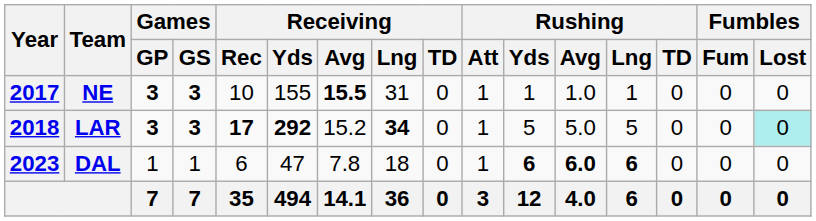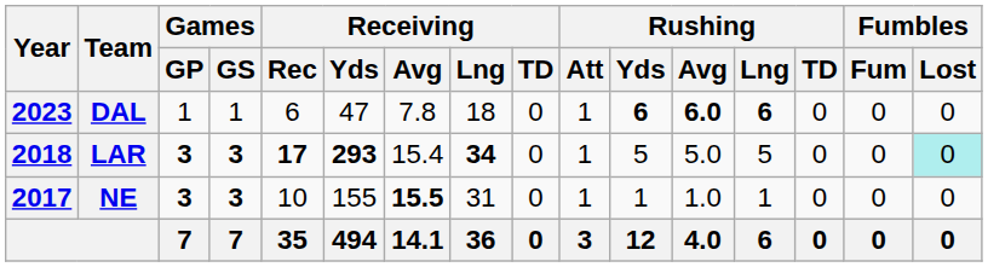 <table class="wikitable" style="text-align: center;">
 <tr>
 <th rowspan="2">Year</th>
 <th rowspan="2">Team</th>
 <th colspan="2">Games</th>
 <th colspan="5">Receiving</th>
 <th colspan="5">Rushing</th>
 <th colspan="2">Fumbles</th>
 </tr>
 <tr>
 <th>GP</th>
 <th>GS</th>
 <th>Rec</th>
 <th>Yds</th>
 <th>Avg</th>
 <th>Lng</th>
 <th>TD</th>
 <th>Att</th>
 <th>Yds</th>
 <th>Avg</th>
 <th>Lng</th>
 <th>TD</th>
 <th>Fum</th>
 <th>Lost</th>
 </tr>
 <tr>
+<th><a href='#'>2023</a></th>
+<th><a href='#'>DAL</a></th>
+<td>1</td>
+<td>1</td>
+<td>6</td>
+<td>47</td>
+<td>7.8</td>
+<td>18</td>
+<td>0</td>
+<td>1</td>
+<td><strong>6</strong></td>
+<td><strong>6.0</strong></td>
+<td><strong>6</strong></td>
+<td>0</td>
+<td>0</td>
+<td>0</td>
+</tr>
+<tr>
+<th><a href='#'>2018</a></th>
+<th><a href='#'>LAR</a></th>
+<td><strong>3</strong></td>
+<td><strong>3</strong></td>
+<td><strong>17</strong></td>
+<td><strong>293</strong></td>
+<td>15.4</td>
+<td><strong>34</strong></td>
+<td>0</td>
+<td>1</td>
+<td>5</td>
+<td>5.0</td>
+<td>5</td>
+<td>0</td>
+<td>0</td>
+<td style="background: paleturquoise;">0</td>
+</tr>
+<tr>
 <th><a href='#'>2017</a></th>
 <th><a href='#'>NE</a></th>
 <td><strong>3</strong></td>
 <td><strong>3</strong></td>
 <td>10</td>
 <td>155</td>
 <td><strong>15.5</strong></td>
 <td>31</td>
 <td>0</td>
 <td>1</td>
 <td>1</td>
 <td>1.0</td>
 <td>1</td>
-<td>0</td>
-<td>0</td>
-<td>0</td>
-</tr>
-<tr>
-<th><a href='#'>2018</a></th>
-<th><a href='#'>LAR</a></th>
-<td><strong>3</strong></td>
-<td><strong>3</strong></td>
-<td><strong>17</strong></td>
-<td><strong>292</strong></td>
-<td>15.2</td>
-<td><strong>34</strong></td>
-<td>0</td>
-<td>1</td>
-<td>5</td>
-<td>5.0</td>
-<td>5</td>
-<td>0</td>
-<td>0</td>
-<td style="background: paleturquoise;">0</td>
-</tr>
-<tr>
-<th><a href='#'>2023</a></th>
-<th><a href='#'>DAL</a></th>
-<td>1</td>
-<td>1</td>
-<td>6</td>
-<td>47</td>
-<td>7.8</td>
-<td>18</td>
-<td>0</td>
-<td>1</td>
-<td><strong>6</strong></td>
-<td><strong>6.0</strong></td>
-<td><strong>6</strong></td>
 <td>0</td>
 <td>0</td>
 <td>0</td>
 </tr>
 <tr>
 <th colspan="2"></th>
 <th>7</th>
 <th>7</th>
 <th>35</th>
 <th>494</th>
 <th>14.1</th>
 <th>36</th>
 <th>0</th>
 <th>3</th>
 <th>12</th>
 <th>4.0</th>
 <th>6</th>
 <th>0</th>
 <th>0</th>
 <th>0</th>
 </tr>
 </table>
